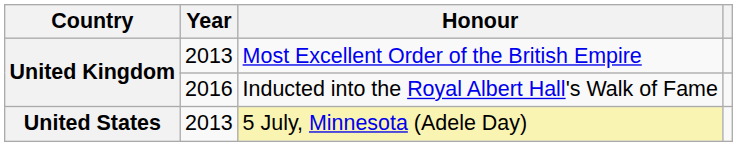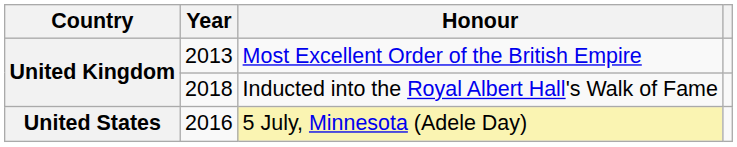 <table class="wikitable plainrowheaders sortable" style="margin-right: 0;">
 <tr>
 <th scope="col">Country</th>
 <th scope="col">Year</th>
 <th scope="col">Honour</th>
 <th scope="col" class="unsortable"></th>
 </tr>
 <tr>
 <th scope="row" rowspan="2">United Kingdom</th>
 <td style="text-align:center;">2013</td>
 <td><a href='#'>Most Excellent Order of the British Empire</a></td>
 <td style="text-align:center;"></td>
 </tr>
 <tr>
-<td style="text-align:center;">2016</td>
+<td style="text-align:center;">2018</td>
 <td>Inducted into the <a href='#'>Royal Albert Hall</a>'s Walk of Fame</td>
 <td style="text-align:center;"></td>
 </tr>
 <tr>
 <th scope="row">United States</th>
-<td style="text-align:center;">2013</td>
+<td style="text-align:center;">2016</td>
 <td style="background-color:#faf4b2"> 5 July, <a href='#'>Minnesota</a> (Adele Day)</td>
 <td style="text-align:center;"></td>
 </tr>
 </table>
